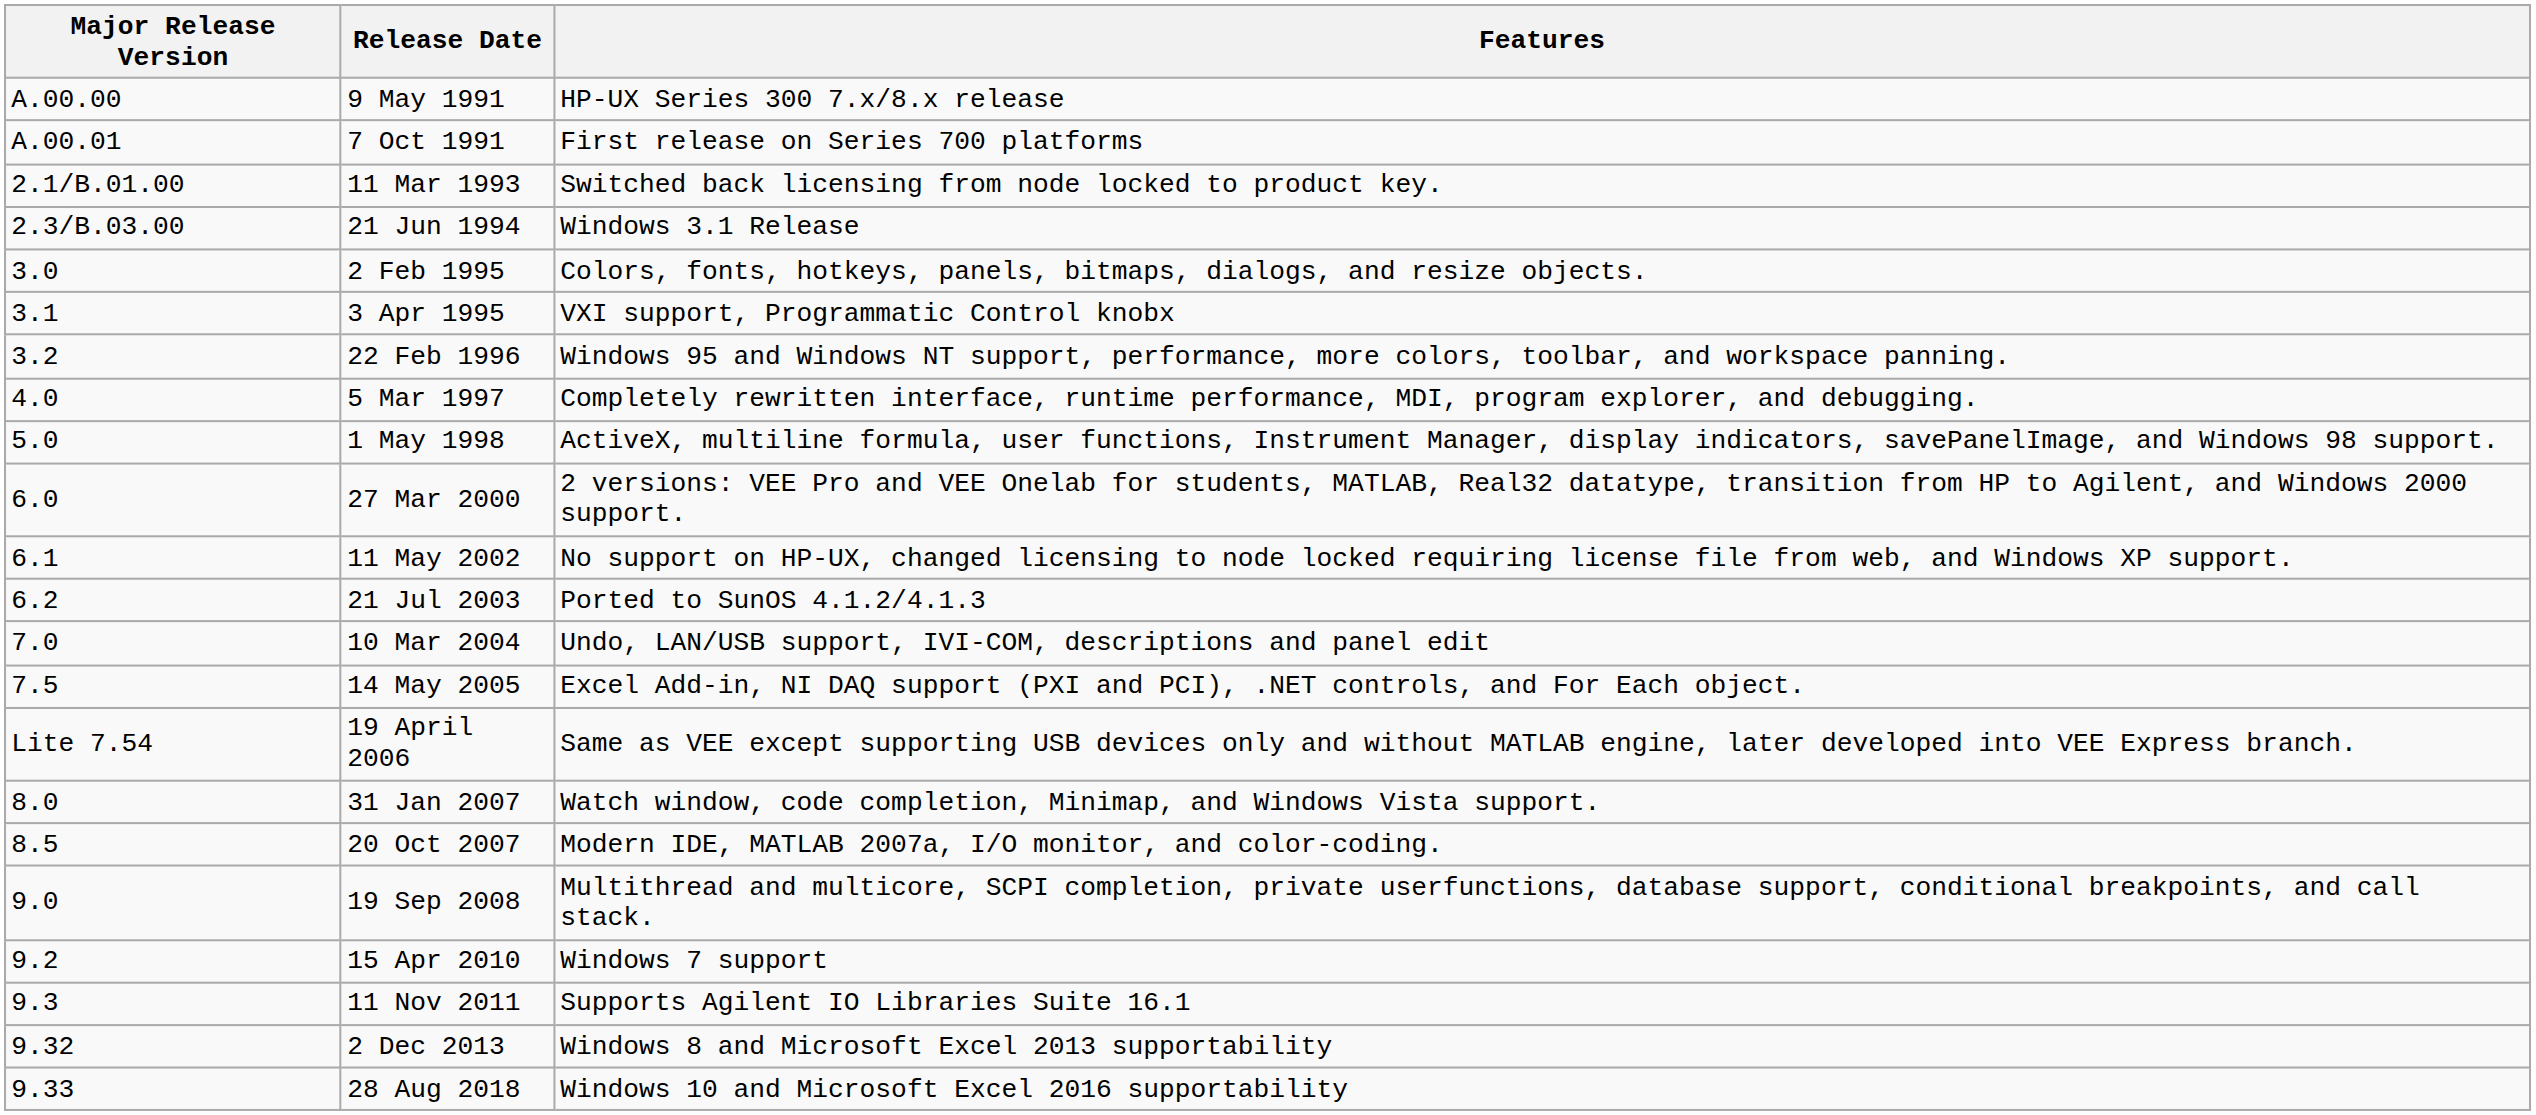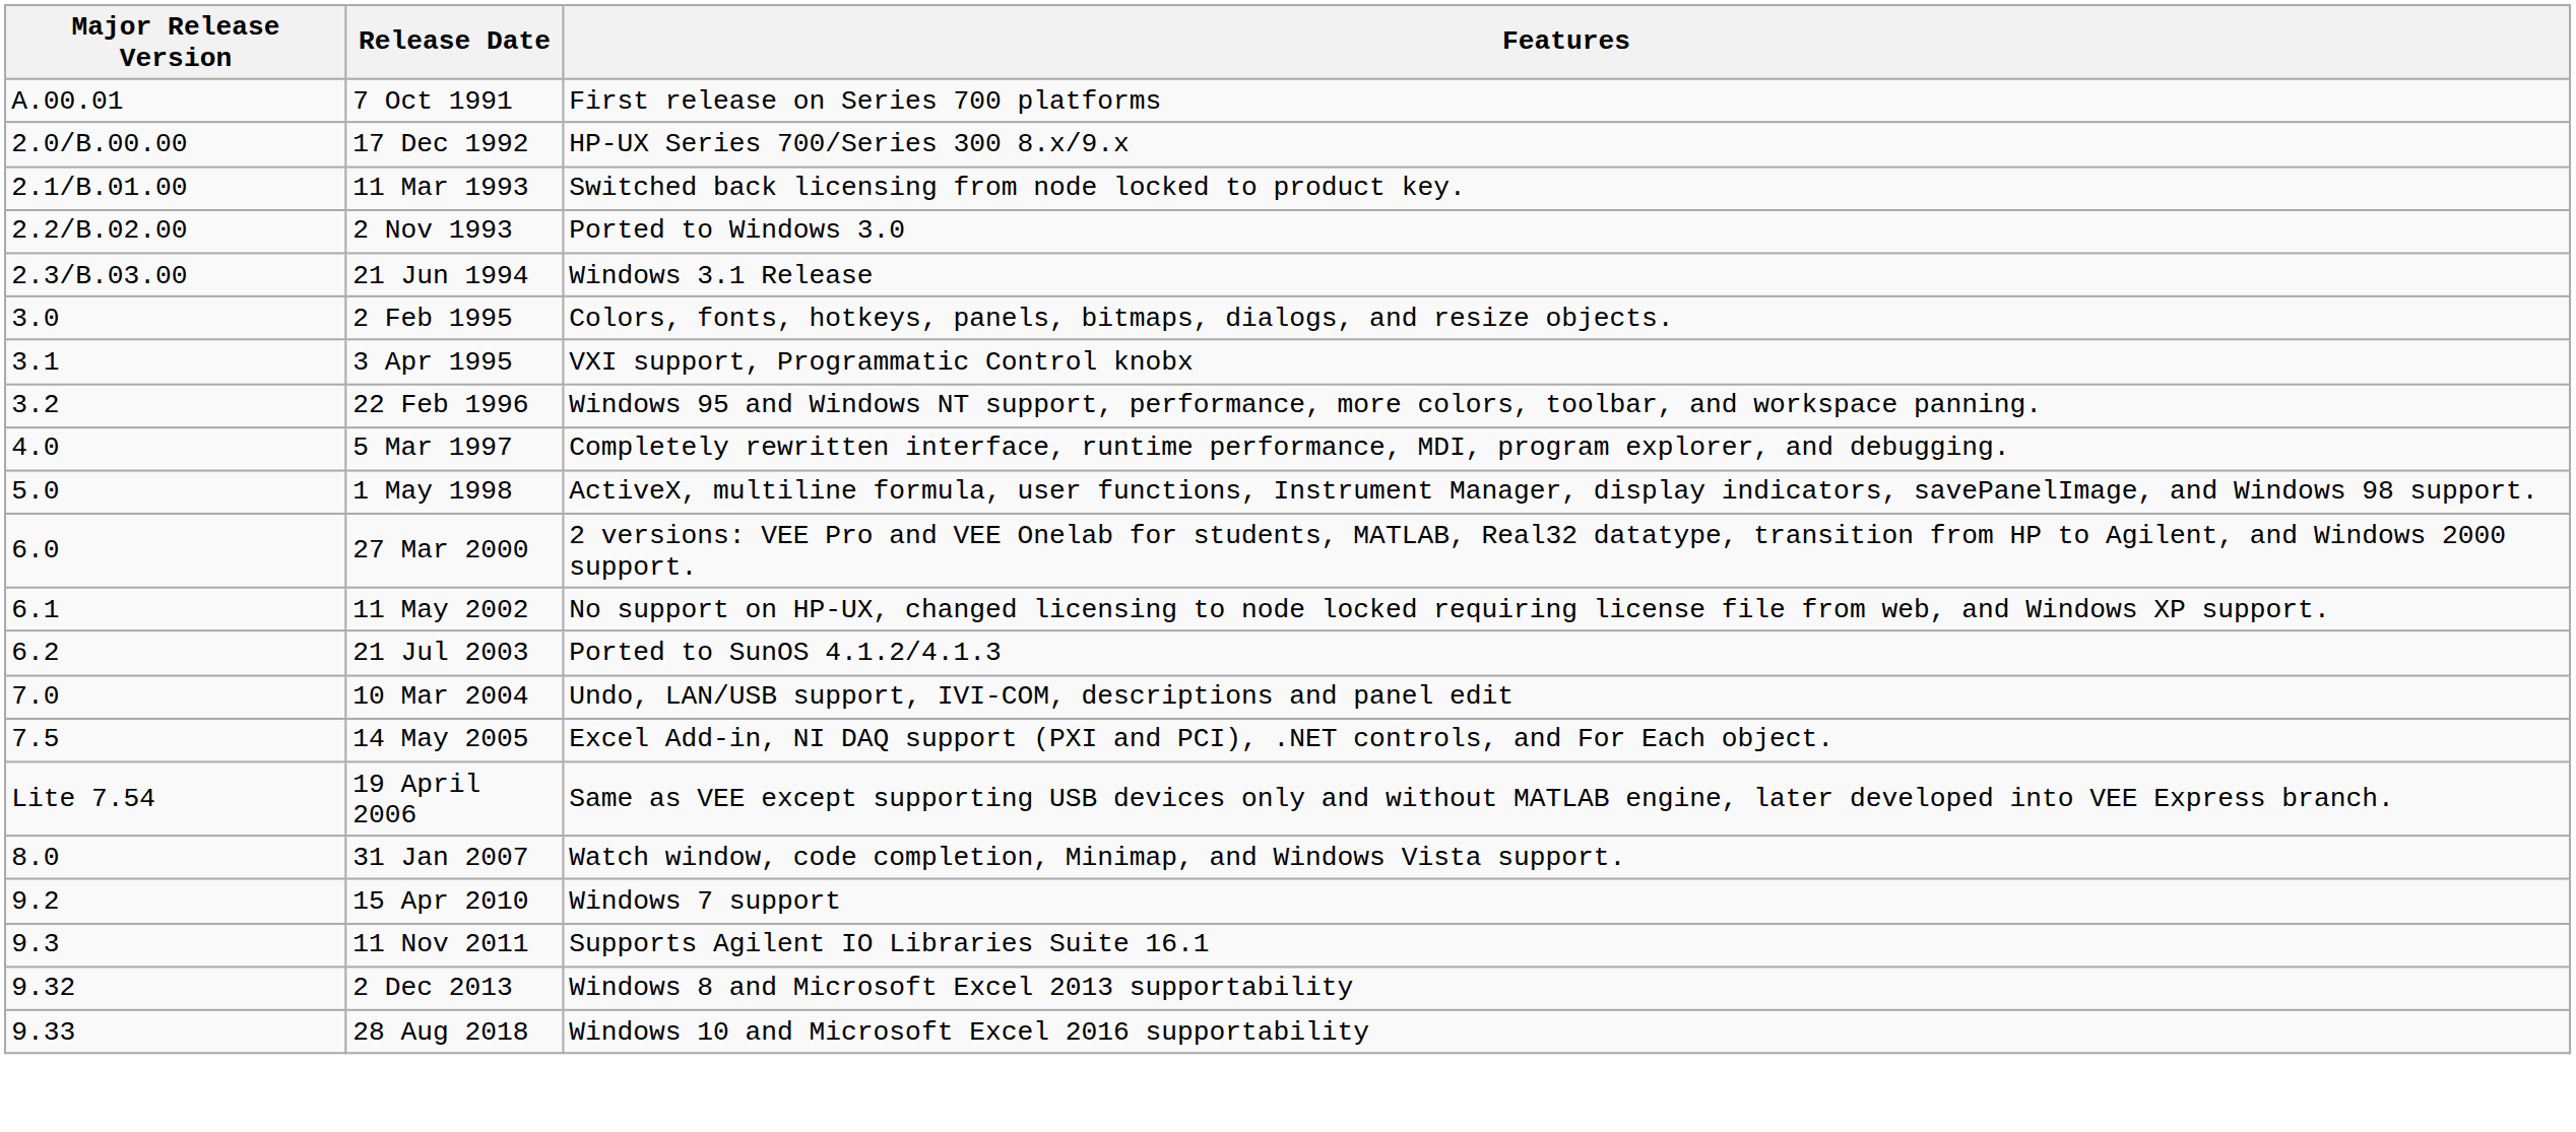 <table class="wikitable">
 <tr>
 <th>Major Release Version</th>
 <th>Release Date</th>
 <th>Features</th>
 </tr>
 <tr>
-<td>A.00.00</td>
-<td>9 May 1991</td>
-<td>HP-UX Series 300 7.x/8.x release</td>
-</tr>
-<tr>
 <td>A.00.01</td>
 <td>7 Oct 1991</td>
 <td>First release on Series 700 platforms</td>
 </tr>
 <tr>
+<td>2.0/B.00.00</td>
+<td>17 Dec 1992</td>
+<td>HP-UX Series 700/Series 300 8.x/9.x</td>
+</tr>
+<tr>
 <td>2.1/B.01.00</td>
 <td>11 Mar 1993</td>
 <td>Switched back licensing from node locked to product key.</td>
+</tr>
+<tr>
+<td>2.2/B.02.00</td>
+<td>2 Nov 1993</td>
+<td>Ported to Windows 3.0</td>
 </tr>
 <tr>
 <td>2.3/B.03.00</td>
 <td>21 Jun 1994</td>
 <td>Windows 3.1 Release</td>
 </tr>
 <tr>
 <td>3.0</td>
 <td>2 Feb 1995</td>
 <td>Colors, fonts, hotkeys, panels, bitmaps, dialogs, and resize objects.</td>
 </tr>
 <tr>
 <td>3.1</td>
 <td>3 Apr 1995</td>
 <td>VXI support, Programmatic Control knobx</td>
 </tr>
 <tr>
 <td>3.2</td>
 <td>22 Feb 1996</td>
 <td>Windows 95 and Windows NT support, performance, more colors, toolbar, and workspace panning.</td>
 </tr>
 <tr>
 <td>4.0</td>
 <td>5 Mar 1997</td>
 <td>Completely rewritten interface, runtime performance, MDI, program explorer, and debugging.</td>
 </tr>
 <tr>
 <td>5.0</td>
 <td>1 May 1998</td>
 <td>ActiveX, multiline formula, user functions, Instrument Manager, display indicators, savePanelImage, and Windows 98 support.</td>
 </tr>
 <tr>
 <td>6.0</td>
 <td>27 Mar 2000</td>
 <td>2 versions: VEE Pro and VEE Onelab for students, MATLAB, Real32 datatype, transition from HP to Agilent, and Windows 2000 support.</td>
 </tr>
 <tr>
 <td>6.1</td>
 <td>11 May 2002</td>
 <td>No support on HP-UX, changed licensing to node locked requiring license file from web, and Windows XP support.</td>
 </tr>
 <tr>
 <td>6.2</td>
 <td>21 Jul 2003</td>
 <td>Ported to SunOS 4.1.2/4.1.3</td>
 </tr>
 <tr>
 <td>7.0</td>
 <td>10 Mar 2004</td>
 <td>Undo, LAN/USB support, IVI-COM, descriptions and panel edit</td>
 </tr>
 <tr>
 <td>7.5</td>
 <td>14 May 2005</td>
 <td>Excel Add-in, NI DAQ support (PXI and PCI), .NET controls, and For Each object.</td>
 </tr>
 <tr>
 <td>Lite 7.54</td>
 <td>19 April 2006</td>
 <td>Same as VEE except supporting USB devices only and without MATLAB engine, later developed into VEE Express branch.</td>
 </tr>
 <tr>
 <td>8.0</td>
 <td>31 Jan 2007</td>
 <td>Watch window, code completion, Minimap, and Windows Vista support.</td>
 </tr>
 <tr>
-<td>8.5</td>
-<td>20 Oct 2007</td>
-<td>Modern IDE, MATLAB 2007a, I/O monitor, and color-coding.</td>
-</tr>
-<tr>
-<td>9.0</td>
-<td>19 Sep 2008</td>
-<td>Multithread and multicore, SCPI completion, private userfunctions, database support, conditional breakpoints, and call stack.</td>
-</tr>
-<tr>
 <td>9.2</td>
 <td>15 Apr 2010</td>
 <td>Windows 7 support</td>
 </tr>
 <tr>
 <td>9.3</td>
 <td>11 Nov 2011</td>
 <td>Supports Agilent IO Libraries Suite 16.1</td>
 </tr>
 <tr>
 <td>9.32</td>
 <td>2 Dec 2013</td>
 <td>Windows 8 and Microsoft Excel 2013 supportability</td>
 </tr>
 <tr>
 <td>9.33</td>
 <td>28 Aug 2018</td>
 <td>Windows 10 and Microsoft Excel 2016 supportability</td>
 </tr>
 </table>
